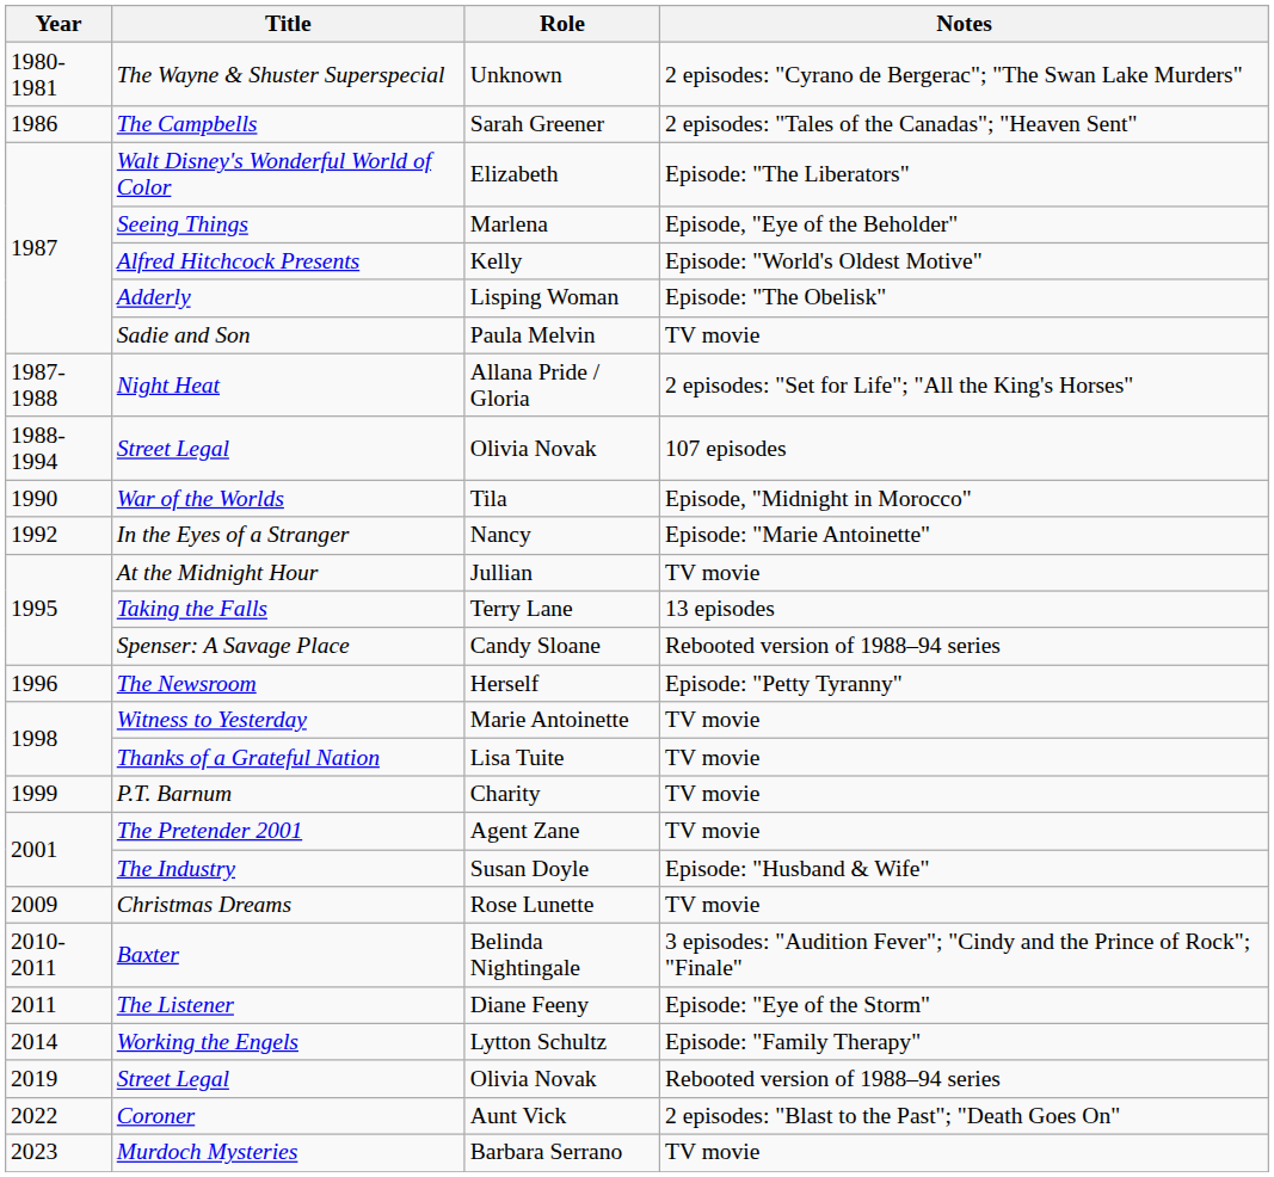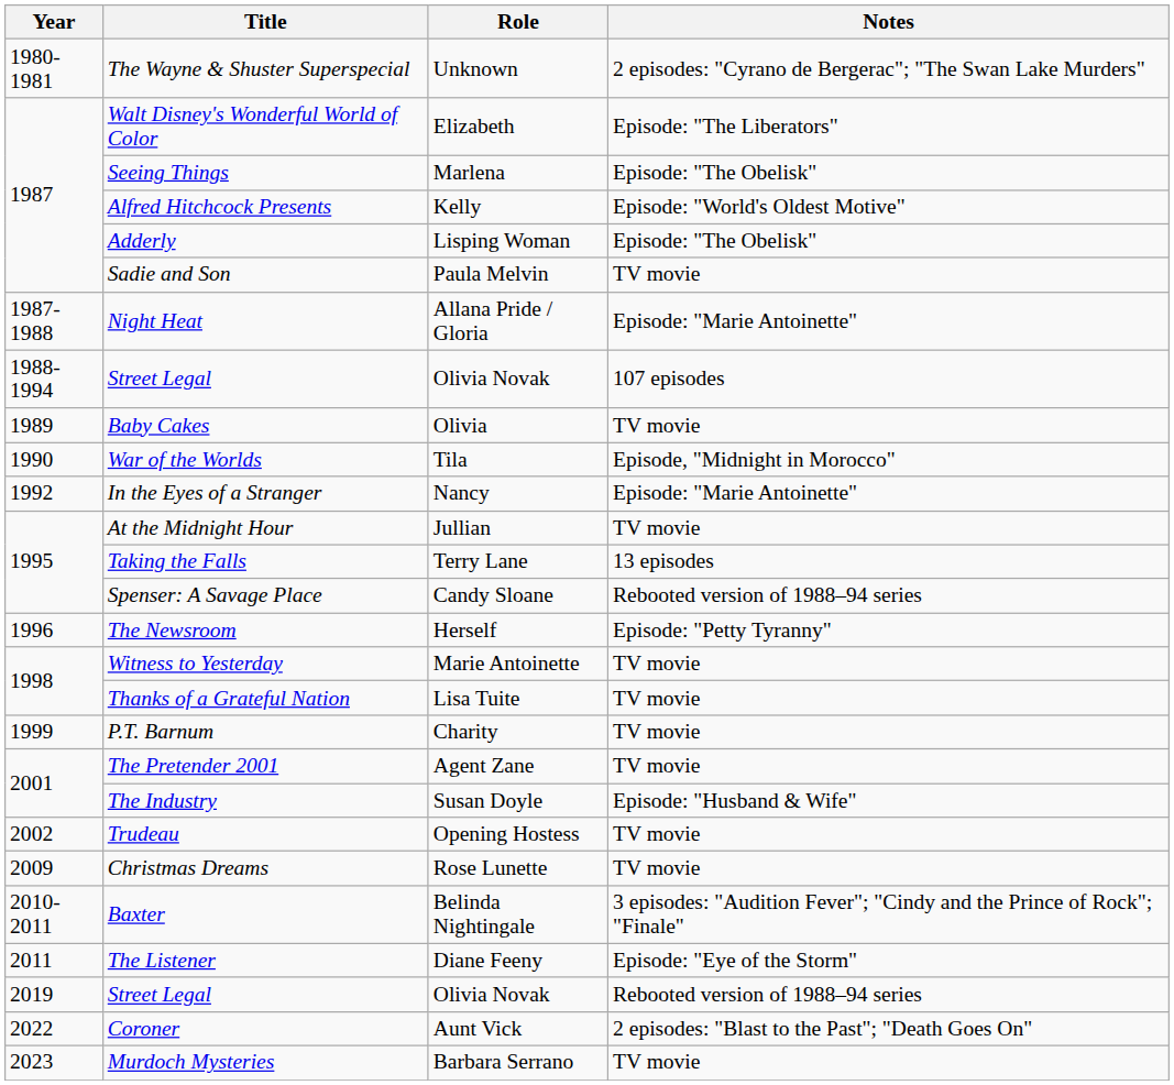 <table class="wikitable sortable">
 <tr>
 <th>Year</th>
 <th>Title</th>
 <th>Role</th>
 <th class="unsortable">Notes</th>
 </tr>
 <tr>
 <td>1980-1981</td>
 <td data-sort-value="Wayne & Shuster Superspecial, The"><em>The Wayne & Shuster Superspecial</em></td>
 <td>Unknown</td>
 <td>2 episodes: "Cyrano de Bergerac"; "The Swan Lake Murders"</td>
 </tr>
 <tr>
-<td>1986</td>
-<td data-sort-value="Campbells, The"><em><a href='#'>The Campbells</a></em></td>
-<td>Sarah Greener</td>
-<td>2 episodes: "Tales of the Canadas"; "Heaven Sent"</td>
-</tr>
-<tr>
 <td rowspan="5">1987</td>
 <td><em><a href='#'>Walt Disney's Wonderful World of Color</a></em></td>
 <td>Elizabeth</td>
 <td>Episode: "The Liberators"</td>
 </tr>
 <tr>
 <td><em><a href='#'>Seeing Things</a></em></td>
 <td>Marlena</td>
-<td>Episode, "Eye of the Beholder"</td>
+<td>Episode: "The Obelisk"</td>
 </tr>
 <tr>
 <td><em><a href='#'>Alfred Hitchcock Presents</a></em></td>
 <td>Kelly</td>
 <td>Episode: "World's Oldest Motive"</td>
 </tr>
 <tr>
 <td><em><a href='#'>Adderly</a></em></td>
 <td>Lisping Woman</td>
 <td>Episode: "The Obelisk"</td>
 </tr>
 <tr>
 <td><em>Sadie and Son</em></td>
 <td>Paula Melvin</td>
 <td>TV movie</td>
 </tr>
 <tr>
 <td>1987-1988</td>
 <td><em><a href='#'>Night Heat</a></em></td>
 <td>Allana Pride / Gloria</td>
-<td>2 episodes: "Set for Life"; "All the King's Horses"</td>
+<td>Episode: "Marie Antoinette"</td>
 </tr>
 <tr>
 <td>1988-1994</td>
 <td><em><a href='#'>Street Legal</a></em></td>
 <td>Olivia Novak</td>
 <td>107 episodes</td>
+</tr>
+<tr>
+<td>1989</td>
+<td><em><a href='#'>Baby Cakes</a></em></td>
+<td>Olivia</td>
+<td>TV movie</td>
 </tr>
 <tr>
 <td>1990</td>
 <td><em><a href='#'>War of the Worlds</a></em></td>
 <td>Tila</td>
 <td>Episode, "Midnight in Morocco"</td>
 </tr>
 <tr>
 <td>1992</td>
 <td><em>In the Eyes of a Stranger</em></td>
 <td>Nancy</td>
 <td>Episode: "Marie Antoinette"</td>
 </tr>
 <tr>
 <td rowspan="3">1995</td>
 <td><em>At the Midnight Hour</em></td>
 <td>Jullian</td>
 <td>TV movie</td>
 </tr>
 <tr>
 <td><em><a href='#'>Taking the Falls</a></em></td>
 <td>Terry Lane</td>
 <td>13 episodes</td>
 </tr>
 <tr>
 <td><em>Spenser: A Savage Place</em></td>
 <td>Candy Sloane</td>
 <td>Rebooted version of 1988–94 series</td>
 </tr>
 <tr>
 <td>1996</td>
 <td data-sort-value="Newsroom, The"><em><a href='#'>The Newsroom</a></em></td>
 <td>Herself</td>
 <td>Episode: "Petty Tyranny"</td>
 </tr>
 <tr>
 <td rowspan="2">1998</td>
 <td><em><a href='#'>Witness to Yesterday</a></em></td>
 <td>Marie Antoinette</td>
 <td>TV movie</td>
 </tr>
 <tr>
 <td><em><a href='#'>Thanks of a Grateful Nation</a></em></td>
 <td>Lisa Tuite</td>
 <td>TV movie</td>
 </tr>
 <tr>
 <td>1999</td>
 <td><em>P.T. Barnum</em></td>
 <td>Charity</td>
 <td>TV movie</td>
 </tr>
 <tr>
 <td rowspan="2">2001</td>
 <td data-sort-value="Pretender, The"><em><a href='#'>The Pretender 2001</a></em></td>
 <td>Agent Zane</td>
 <td>TV movie</td>
 </tr>
 <tr>
 <td data-sort-value="Industry, The"><em><a href='#'>The Industry</a></em></td>
 <td>Susan Doyle</td>
 <td>Episode: "Husband & Wife"</td>
 </tr>
 <tr>
+<td>2002</td>
+<td><em><a href='#'>Trudeau</a></em></td>
+<td>Opening Hostess</td>
+<td>TV movie</td>
+</tr>
+<tr>
 <td>2009</td>
 <td><em>Christmas Dreams</em></td>
 <td>Rose Lunette</td>
 <td>TV movie</td>
 </tr>
 <tr>
 <td>2010-2011</td>
 <td><em><a href='#'>Baxter</a></em></td>
 <td>Belinda Nightingale</td>
 <td>3 episodes: "Audition Fever"; "Cindy and the Prince of Rock"; "Finale"</td>
 </tr>
 <tr>
 <td>2011</td>
 <td data-sort-value="Listener, The"><em><a href='#'>The Listener</a></em></td>
 <td>Diane Feeny</td>
 <td>Episode: "Eye of the Storm"</td>
-</tr>
-<tr>
-<td>2014</td>
-<td><em><a href='#'>Working the Engels</a></em></td>
-<td>Lytton Schultz</td>
-<td>Episode: "Family Therapy"</td>
 </tr>
 <tr>
 <td>2019</td>
 <td><em><a href='#'>Street Legal</a></em></td>
 <td>Olivia Novak</td>
 <td>Rebooted version of 1988–94 series</td>
 </tr>
 <tr>
 <td>2022</td>
 <td><em><a href='#'>Coroner</a></em></td>
 <td>Aunt Vick</td>
 <td>2 episodes: "Blast to the Past"; "Death Goes On"</td>
 </tr>
 <tr>
 <td>2023</td>
 <td><em><a href='#'>Murdoch Mysteries</a></em></td>
 <td>Barbara Serrano</td>
 <td>TV movie</td>
 </tr>
 </table>
